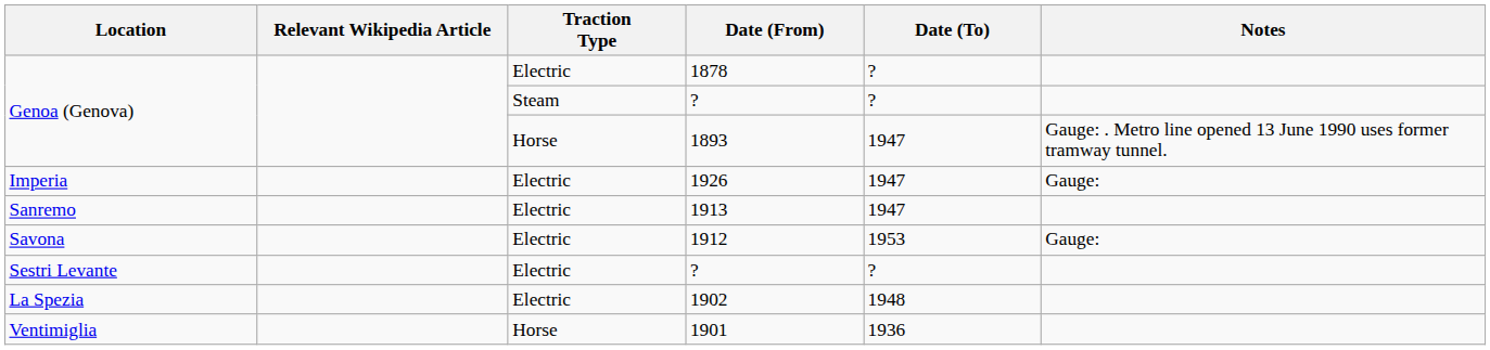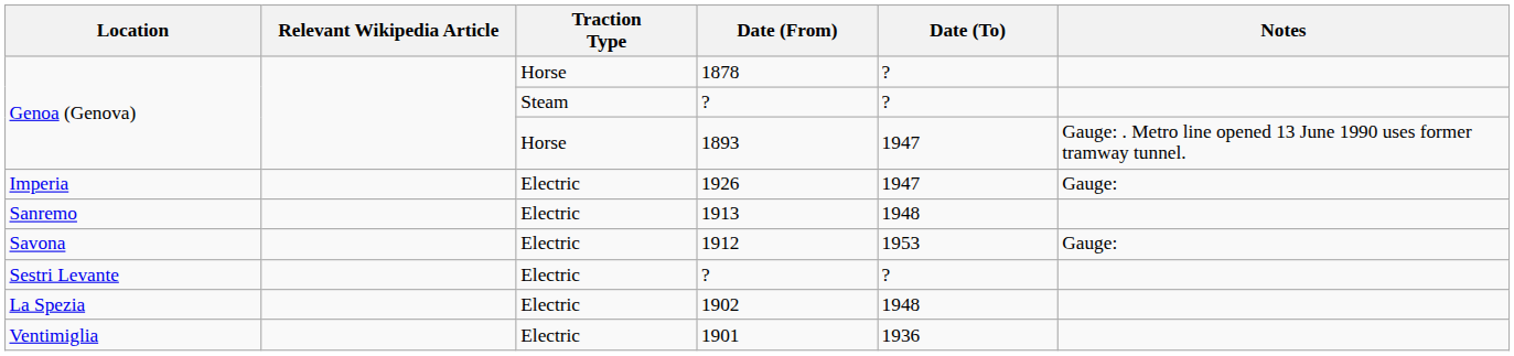 <table class="wikitable" style="width:100%;">
 <tr>
 <th style="width:17%;">Location</th>
 <th style="width:17%;">Relevant Wikipedia Article</th>
 <th style="width:12%;">Traction<br>Type</th>
 <th style="width:12%;">Date (From)</th>
 <th style="width:12%;">Date (To)</th>
 <th style="width:30%;">Notes</th>
 </tr>
 <tr>
 <td rowspan="3"><a href='#'>Genoa</a> (Genova)</td>
 <td rowspan="3"> </td>
-<td>Electric</td>
+<td>Horse</td>
 <td>1878</td>
 <td>?</td>
 <td> </td>
 </tr>
 <tr>
 <td>Steam</td>
 <td>?</td>
 <td>?</td>
 <td> </td>
 </tr>
 <tr>
 <td>Horse</td>
 <td>1893</td>
 <td>1947</td>
 <td>Gauge: . Metro line opened 13 June 1990 uses former tramway tunnel.</td>
 </tr>
 <tr>
 <td><a href='#'>Imperia</a></td>
 <td> </td>
 <td>Electric</td>
 <td>1926</td>
 <td>1947</td>
 <td>Gauge: </td>
 </tr>
 <tr>
 <td><a href='#'>Sanremo</a></td>
 <td> </td>
 <td>Electric</td>
 <td>1913</td>
-<td>1947</td>
+<td>1948</td>
 <td> </td>
 </tr>
 <tr>
 <td><a href='#'>Savona</a></td>
 <td> </td>
 <td>Electric</td>
 <td>1912</td>
 <td>1953</td>
 <td> Gauge: </td>
 </tr>
 <tr>
 <td><a href='#'>Sestri Levante</a></td>
 <td> </td>
 <td>Electric</td>
 <td>?</td>
 <td>?</td>
 <td> </td>
 </tr>
 <tr>
 <td><a href='#'>La Spezia</a></td>
 <td> </td>
 <td>Electric</td>
 <td>1902</td>
 <td>1948</td>
 <td> </td>
 </tr>
 <tr>
 <td><a href='#'>Ventimiglia</a></td>
 <td> </td>
-<td>Horse</td>
+<td>Electric</td>
 <td>1901</td>
 <td>1936</td>
 <td> </td>
 </tr>
 </table>
